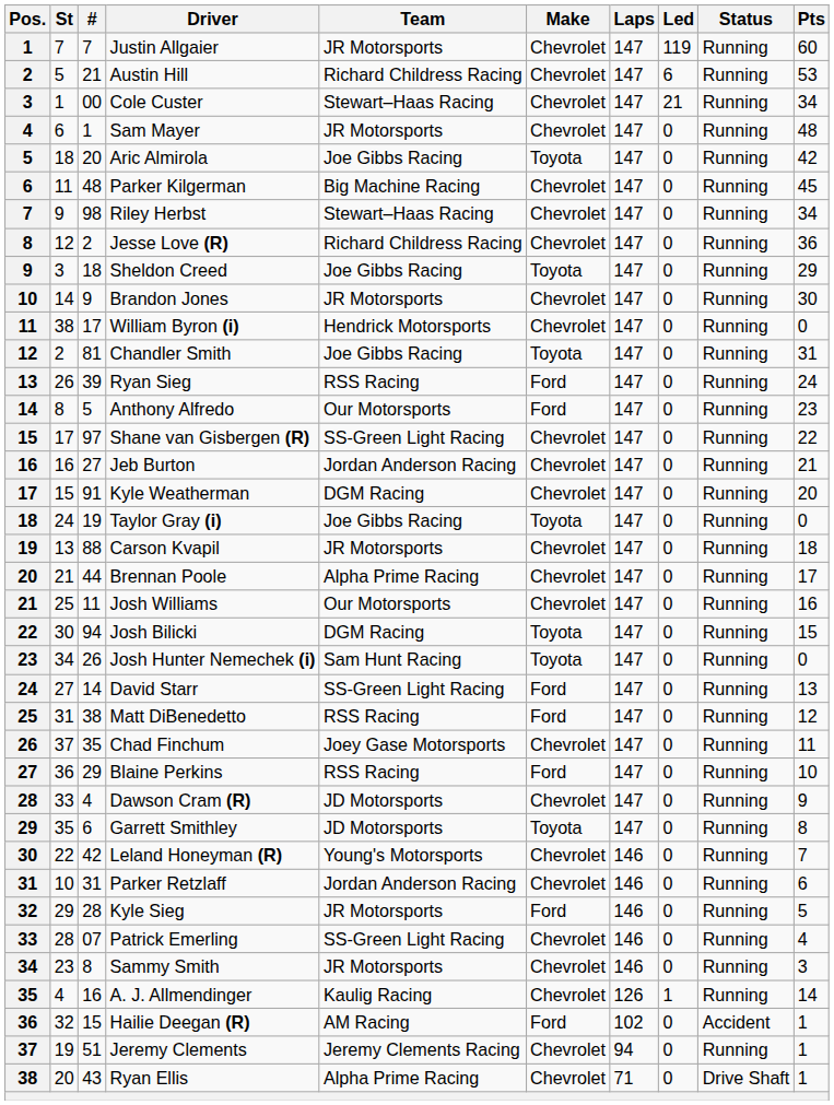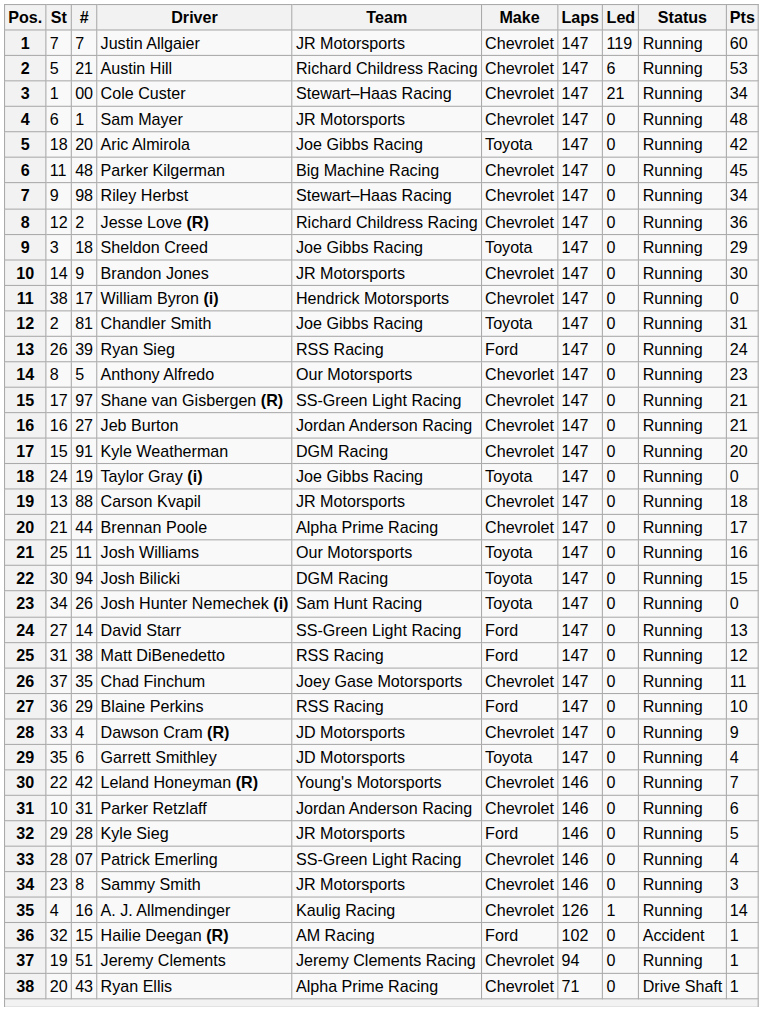 <table class="wikitable" style="font-size:95%">
 <tr>
 <th>Pos.</th>
 <th>St</th>
 <th>#</th>
 <th>Driver</th>
 <th>Team</th>
 <th>Make</th>
 <th>Laps</th>
 <th>Led</th>
 <th>Status</th>
 <th>Pts</th>
 </tr>
 <tr>
 <th>1</th>
 <td>7</td>
 <td>7</td>
 <td>Justin Allgaier</td>
 <td>JR Motorsports</td>
 <td>Chevrolet</td>
 <td>147</td>
 <td>119</td>
 <td>Running</td>
 <td>60</td>
 </tr>
 <tr>
 <th>2</th>
 <td>5</td>
 <td>21</td>
 <td>Austin Hill</td>
 <td>Richard Childress Racing</td>
 <td>Chevrolet</td>
 <td>147</td>
 <td>6</td>
 <td>Running</td>
 <td>53</td>
 </tr>
 <tr>
 <th>3</th>
 <td>1</td>
 <td>00</td>
 <td>Cole Custer</td>
 <td>Stewart–Haas Racing</td>
 <td>Chevrolet</td>
 <td>147</td>
 <td>21</td>
 <td>Running</td>
 <td>34</td>
 </tr>
 <tr>
 <th>4</th>
 <td>6</td>
 <td>1</td>
 <td>Sam Mayer</td>
 <td>JR Motorsports</td>
 <td>Chevrolet</td>
 <td>147</td>
 <td>0</td>
 <td>Running</td>
 <td>48</td>
 </tr>
 <tr>
 <th>5</th>
 <td>18</td>
 <td>20</td>
 <td>Aric Almirola</td>
 <td>Joe Gibbs Racing</td>
 <td>Toyota</td>
 <td>147</td>
 <td>0</td>
 <td>Running</td>
 <td>42</td>
 </tr>
 <tr>
 <th>6</th>
 <td>11</td>
 <td>48</td>
 <td>Parker Kilgerman</td>
 <td>Big Machine Racing</td>
 <td>Chevrolet</td>
 <td>147</td>
 <td>0</td>
 <td>Running</td>
 <td>45</td>
 </tr>
 <tr>
 <th>7</th>
 <td>9</td>
 <td>98</td>
 <td>Riley Herbst</td>
 <td>Stewart–Haas Racing</td>
 <td>Chevrolet</td>
 <td>147</td>
 <td>0</td>
 <td>Running</td>
 <td>34</td>
 </tr>
 <tr>
 <th>8</th>
 <td>12</td>
 <td>2</td>
 <td>Jesse Love <strong>(R)</strong></td>
 <td>Richard Childress Racing</td>
 <td>Chevrolet</td>
 <td>147</td>
 <td>0</td>
 <td>Running</td>
 <td>36</td>
 </tr>
 <tr>
 <th>9</th>
 <td>3</td>
 <td>18</td>
 <td>Sheldon Creed</td>
 <td>Joe Gibbs Racing</td>
 <td>Toyota</td>
 <td>147</td>
 <td>0</td>
 <td>Running</td>
 <td>29</td>
 </tr>
 <tr>
 <th>10</th>
 <td>14</td>
 <td>9</td>
 <td>Brandon Jones</td>
 <td>JR Motorsports</td>
 <td>Chevrolet</td>
 <td>147</td>
 <td>0</td>
 <td>Running</td>
 <td>30</td>
 </tr>
 <tr>
 <th>11</th>
 <td>38</td>
 <td>17</td>
 <td>William Byron <strong>(i)</strong></td>
 <td>Hendrick Motorsports</td>
 <td>Chevrolet</td>
 <td>147</td>
 <td>0</td>
 <td>Running</td>
 <td>0</td>
 </tr>
 <tr>
 <th>12</th>
 <td>2</td>
 <td>81</td>
 <td>Chandler Smith</td>
 <td>Joe Gibbs Racing</td>
 <td>Toyota</td>
 <td>147</td>
 <td>0</td>
 <td>Running</td>
 <td>31</td>
 </tr>
 <tr>
 <th>13</th>
 <td>26</td>
 <td>39</td>
 <td>Ryan Sieg</td>
 <td>RSS Racing</td>
 <td>Ford</td>
 <td>147</td>
 <td>0</td>
 <td>Running</td>
 <td>24</td>
 </tr>
 <tr>
 <th>14</th>
 <td>8</td>
 <td>5</td>
 <td>Anthony Alfredo</td>
 <td>Our Motorsports</td>
-<td>Ford</td>
+<td>Chevorlet</td>
 <td>147</td>
 <td>0</td>
 <td>Running</td>
 <td>23</td>
 </tr>
 <tr>
 <th>15</th>
 <td>17</td>
 <td>97</td>
 <td>Shane van Gisbergen <strong>(R)</strong></td>
 <td>SS-Green Light Racing</td>
 <td>Chevrolet</td>
 <td>147</td>
 <td>0</td>
 <td>Running</td>
-<td>22</td>
+<td>21</td>
 </tr>
 <tr>
 <th>16</th>
 <td>16</td>
 <td>27</td>
 <td>Jeb Burton</td>
 <td>Jordan Anderson Racing</td>
 <td>Chevrolet</td>
 <td>147</td>
 <td>0</td>
 <td>Running</td>
 <td>21</td>
 </tr>
 <tr>
 <th>17</th>
 <td>15</td>
 <td>91</td>
 <td>Kyle Weatherman</td>
 <td>DGM Racing</td>
 <td>Chevrolet</td>
 <td>147</td>
 <td>0</td>
 <td>Running</td>
 <td>20</td>
 </tr>
 <tr>
 <th>18</th>
 <td>24</td>
 <td>19</td>
 <td>Taylor Gray <strong>(i)</strong></td>
 <td>Joe Gibbs Racing</td>
 <td>Toyota</td>
 <td>147</td>
 <td>0</td>
 <td>Running</td>
 <td>0</td>
 </tr>
 <tr>
 <th>19</th>
 <td>13</td>
 <td>88</td>
 <td>Carson Kvapil</td>
 <td>JR Motorsports</td>
 <td>Chevrolet</td>
 <td>147</td>
 <td>0</td>
 <td>Running</td>
 <td>18</td>
 </tr>
 <tr>
 <th>20</th>
 <td>21</td>
 <td>44</td>
 <td>Brennan Poole</td>
 <td>Alpha Prime Racing</td>
 <td>Chevrolet</td>
 <td>147</td>
 <td>0</td>
 <td>Running</td>
 <td>17</td>
 </tr>
 <tr>
 <th>21</th>
 <td>25</td>
 <td>11</td>
 <td>Josh Williams</td>
 <td>Our Motorsports</td>
-<td>Chevrolet</td>
+<td>Toyota</td>
 <td>147</td>
 <td>0</td>
 <td>Running</td>
 <td>16</td>
 </tr>
 <tr>
 <th>22</th>
 <td>30</td>
 <td>94</td>
 <td>Josh Bilicki</td>
 <td>DGM Racing</td>
 <td>Toyota</td>
 <td>147</td>
 <td>0</td>
 <td>Running</td>
 <td>15</td>
 </tr>
 <tr>
 <th>23</th>
 <td>34</td>
 <td>26</td>
 <td>Josh Hunter Nemechek <strong>(i)</strong></td>
 <td>Sam Hunt Racing</td>
 <td>Toyota</td>
 <td>147</td>
 <td>0</td>
 <td>Running</td>
 <td>0</td>
 </tr>
 <tr>
 <th>24</th>
 <td>27</td>
 <td>14</td>
 <td>David Starr</td>
 <td>SS-Green Light Racing</td>
 <td>Ford</td>
 <td>147</td>
 <td>0</td>
 <td>Running</td>
 <td>13</td>
 </tr>
 <tr>
 <th>25</th>
 <td>31</td>
 <td>38</td>
 <td>Matt DiBenedetto</td>
 <td>RSS Racing</td>
 <td>Ford</td>
 <td>147</td>
 <td>0</td>
 <td>Running</td>
 <td>12</td>
 </tr>
 <tr>
 <th>26</th>
 <td>37</td>
 <td>35</td>
 <td>Chad Finchum</td>
 <td>Joey Gase Motorsports</td>
 <td>Chevrolet</td>
 <td>147</td>
 <td>0</td>
 <td>Running</td>
 <td>11</td>
 </tr>
 <tr>
 <th>27</th>
 <td>36</td>
 <td>29</td>
 <td>Blaine Perkins</td>
 <td>RSS Racing</td>
 <td>Ford</td>
 <td>147</td>
 <td>0</td>
 <td>Running</td>
 <td>10</td>
 </tr>
 <tr>
 <th>28</th>
 <td>33</td>
 <td>4</td>
 <td>Dawson Cram <strong>(R)</strong></td>
 <td>JD Motorsports</td>
 <td>Chevrolet</td>
 <td>147</td>
 <td>0</td>
 <td>Running</td>
 <td>9</td>
 </tr>
 <tr>
 <th>29</th>
 <td>35</td>
 <td>6</td>
 <td>Garrett Smithley</td>
 <td>JD Motorsports</td>
 <td>Toyota</td>
 <td>147</td>
 <td>0</td>
 <td>Running</td>
-<td>8</td>
+<td>4</td>
 </tr>
 <tr>
 <th>30</th>
 <td>22</td>
 <td>42</td>
 <td>Leland Honeyman <strong>(R)</strong></td>
 <td>Young's Motorsports</td>
 <td>Chevrolet</td>
 <td>146</td>
 <td>0</td>
 <td>Running</td>
 <td>7</td>
 </tr>
 <tr>
 <th>31</th>
 <td>10</td>
 <td>31</td>
 <td>Parker Retzlaff</td>
 <td>Jordan Anderson Racing</td>
 <td>Chevrolet</td>
 <td>146</td>
 <td>0</td>
 <td>Running</td>
 <td>6</td>
 </tr>
 <tr>
 <th>32</th>
 <td>29</td>
 <td>28</td>
 <td>Kyle Sieg</td>
 <td>JR Motorsports</td>
 <td>Ford</td>
 <td>146</td>
 <td>0</td>
 <td>Running</td>
 <td>5</td>
 </tr>
 <tr>
 <th>33</th>
 <td>28</td>
 <td>07</td>
 <td>Patrick Emerling</td>
 <td>SS-Green Light Racing</td>
 <td>Chevrolet</td>
 <td>146</td>
 <td>0</td>
 <td>Running</td>
 <td>4</td>
 </tr>
 <tr>
 <th>34</th>
 <td>23</td>
 <td>8</td>
 <td>Sammy Smith</td>
 <td>JR Motorsports</td>
 <td>Chevrolet</td>
 <td>146</td>
 <td>0</td>
 <td>Running</td>
 <td>3</td>
 </tr>
 <tr>
 <th>35</th>
 <td>4</td>
 <td>16</td>
 <td>A. J. Allmendinger</td>
 <td>Kaulig Racing</td>
 <td>Chevrolet</td>
 <td>126</td>
 <td>1</td>
 <td>Running</td>
 <td>14</td>
 </tr>
 <tr>
 <th>36</th>
 <td>32</td>
 <td>15</td>
 <td>Hailie Deegan <strong>(R)</strong></td>
 <td>AM Racing</td>
 <td>Ford</td>
 <td>102</td>
 <td>0</td>
 <td>Accident</td>
 <td>1</td>
 </tr>
 <tr>
 <th>37</th>
 <td>19</td>
 <td>51</td>
 <td>Jeremy Clements</td>
 <td>Jeremy Clements Racing</td>
 <td>Chevrolet</td>
 <td>94</td>
 <td>0</td>
 <td>Running</td>
 <td>1</td>
 </tr>
 <tr>
 <th>38</th>
 <td>20</td>
 <td>43</td>
 <td>Ryan Ellis</td>
 <td>Alpha Prime Racing</td>
 <td>Chevrolet</td>
 <td>71</td>
 <td>0</td>
 <td>Drive Shaft</td>
 <td>1</td>
 </tr>
 <tr>
 <th colspan="10"></th>
 </tr>
 </table>
